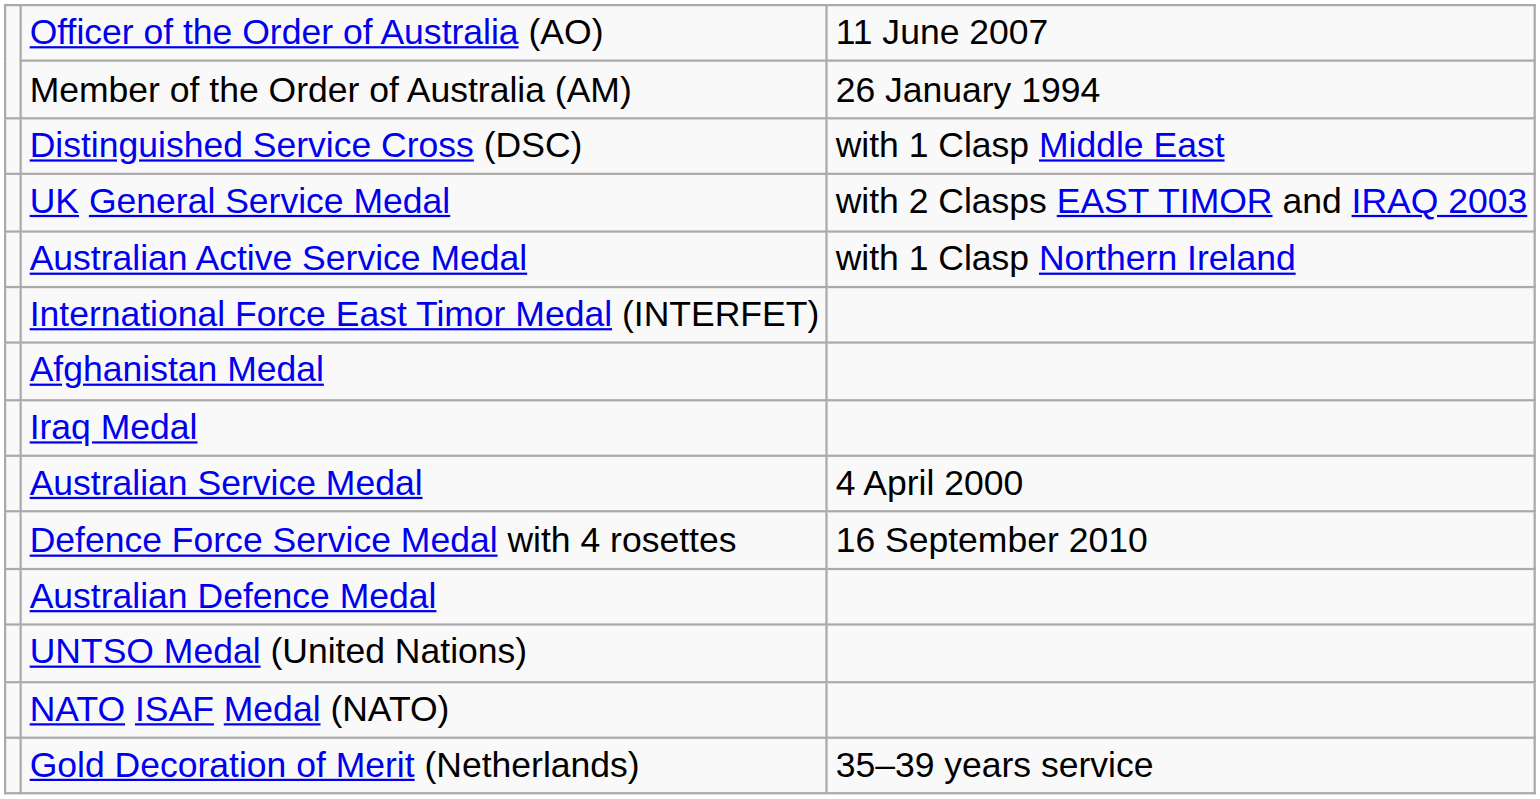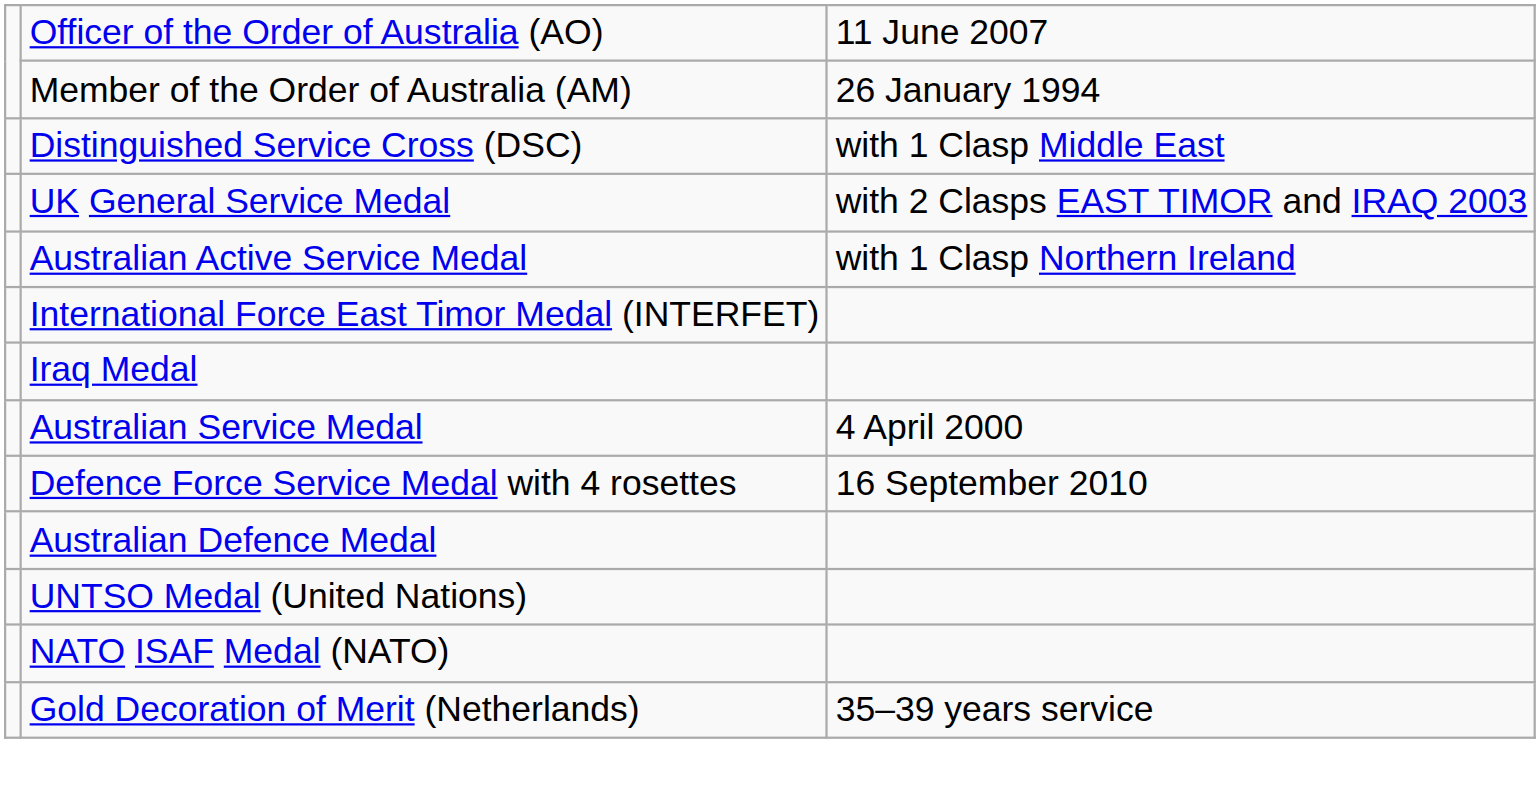 <table class="wikitable">
 <tr>
 <td rowspan=2></td>
 <td><a href='#'>Officer of the Order of Australia</a> (AO)</td>
 <td>11 June 2007</td>
 </tr>
 <tr>
 <td>Member of the Order of Australia (AM)</td>
 <td>26 January 1994</td>
 </tr>
 <tr>
 <td></td>
 <td><a href='#'>Distinguished Service Cross</a> (DSC)</td>
 <td>with 1 Clasp <a href='#'>Middle East</a></td>
 </tr>
 <tr>
 <td></td>
 <td><a href='#'>UK</a> <a href='#'>General Service Medal</a></td>
 <td>with 2 Clasps <a href='#'>EAST TIMOR</a> and <a href='#'>IRAQ 2003</a></td>
 </tr>
 <tr>
 <td></td>
 <td><a href='#'>Australian Active Service Medal</a></td>
 <td>with 1 Clasp <a href='#'>Northern Ireland</a></td>
 </tr>
 <tr>
 <td></td>
 <td><a href='#'>International Force East Timor Medal</a> (INTERFET)</td>
-<td></td>
-</tr>
-<tr>
-<td></td>
-<td><a href='#'>Afghanistan Medal</a></td>
 <td></td>
 </tr>
 <tr>
 <td></td>
 <td><a href='#'>Iraq Medal</a></td>
 <td></td>
 </tr>
 <tr>
 <td></td>
 <td><a href='#'>Australian Service Medal</a></td>
 <td>4 April 2000</td>
 </tr>
 <tr>
 <td></td>
 <td><a href='#'>Defence Force Service Medal</a> with 4 rosettes</td>
 <td>16 September 2010</td>
 </tr>
 <tr>
 <td></td>
 <td><a href='#'>Australian Defence Medal</a></td>
 <td></td>
 </tr>
 <tr>
 <td></td>
 <td><a href='#'>UNTSO Medal</a> (United Nations)</td>
 <td></td>
 </tr>
 <tr>
 <td></td>
 <td><a href='#'>NATO</a> <a href='#'>ISAF</a> <a href='#'>Medal</a> (NATO)</td>
 <td></td>
 </tr>
 <tr>
 <td></td>
 <td><a href='#'>Gold Decoration of Merit</a> (Netherlands)</td>
 <td>35–39 years service</td>
 </tr>
 </table>
